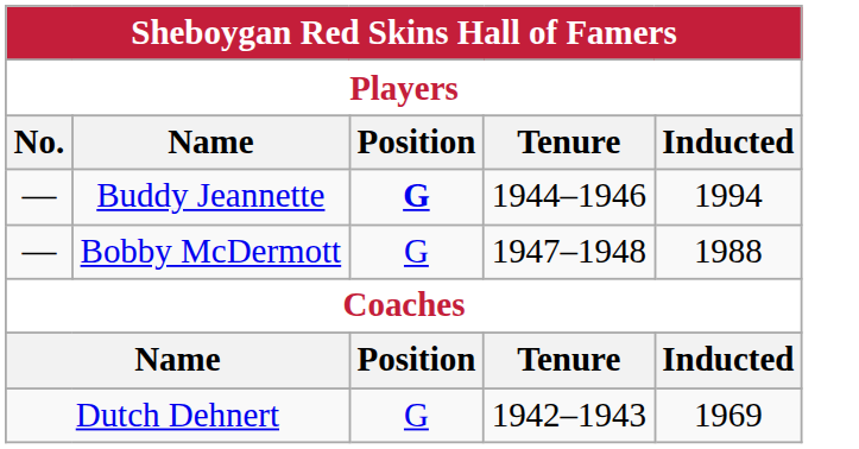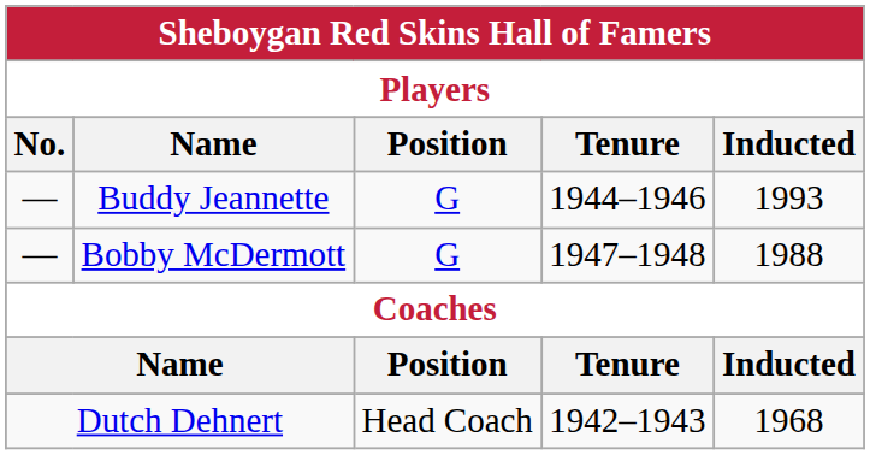 <table class="wikitable" style="text-align:center">
 <tr>
 <th colspan="5" style="background:#C41E3A; color:#FFFFFF;">Sheboygan Red Skins Hall of Famers</th>
 </tr>
 <tr>
 <th colspan="5" style="background:#FFFFFF; color:#C41E3A;">Players</th>
 </tr>
 <tr>
 <th>No.</th>
 <th>Name</th>
 <th>Position</th>
 <th>Tenure</th>
 <th>Inducted</th>
 </tr>
 <tr>
 <td>—</td>
 <td><a href='#'>Buddy Jeannette</a></td>
-<td><strong><a href='#'>G</a></strong></td>
+<td><a href='#'>G</a></td>
 <td>1944–1946</td>
-<td>1994</td>
+<td>1993</td>
 </tr>
 <tr>
 <td>—</td>
 <td><a href='#'>Bobby McDermott</a></td>
 <td><a href='#'>G</a></td>
 <td>1947–1948</td>
 <td>1988</td>
 </tr>
 <tr>
 <th colspan="5" style="background:#FFFFFF; color:#C41E3A;">Coaches</th>
 </tr>
 <tr>
 <th colspan=2>Name</th>
 <th>Position</th>
 <th>Tenure</th>
 <th>Inducted</th>
 </tr>
 <tr>
 <td colspan=2><a href='#'>Dutch Dehnert</a></td>
-<td><a href='#'>G</a></td>
+<td>Head Coach</td>
 <td>1942–1943</td>
-<td>1969</td>
+<td>1968</td>
 </tr>
 </table>
